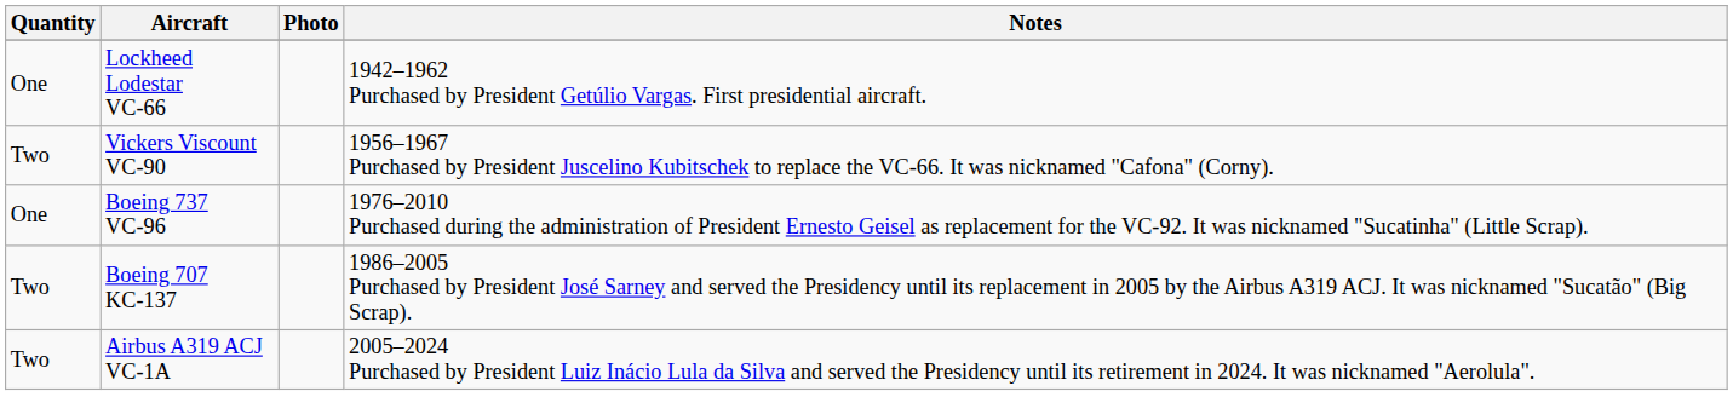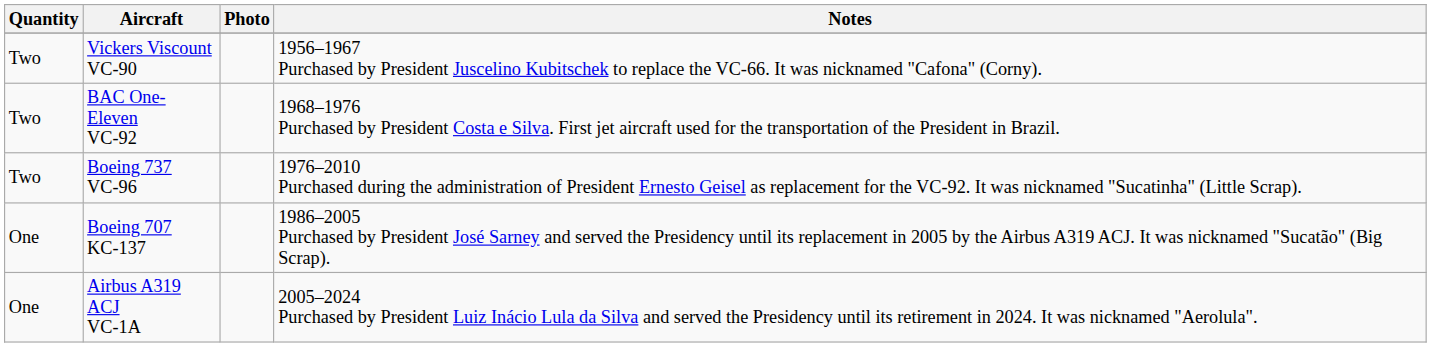 <table class="wikitable sortable">
 <tr valign="middle">
 <th>Quantity</th>
 <th>Aircraft</th>
 <th>Photo</th>
 <th>Notes</th>
 </tr>
 <tr style="font-weight:bold; background-color: #DDDDDD">
 </tr>
 <tr>
-<td>One</td>
-<td><a href='#'>Lockheed Lodestar</a><br>VC-66</td>
-<td></td>
-<td>1942–1962<br>Purchased by President <a href='#'>Getúlio Vargas</a>. First presidential aircraft.</td>
-</tr>
-<tr>
 <td>Two</td>
 <td><a href='#'>Vickers Viscount</a><br>VC-90</td>
 <td></td>
 <td>1956–1967<br>Purchased by President <a href='#'>Juscelino Kubitschek</a> to replace the VC-66. It was nicknamed "Cafona" (Corny).</td>
 </tr>
 <tr>
-<td>One</td>
+<td>Two</td>
+<td><a href='#'>BAC One-Eleven</a><br>VC-92</td>
+<td></td>
+<td>1968–1976<br>Purchased by President <a href='#'>Costa e Silva</a>. First jet aircraft used for the transportation of the President in Brazil.</td>
+</tr>
+<tr>
+<td>Two</td>
 <td><a href='#'>Boeing 737</a><br>VC-96</td>
 <td></td>
 <td>1976–2010<br>Purchased during the administration of President <a href='#'>Ernesto Geisel</a> as replacement for the VC-92. It was nicknamed "Sucatinha" (Little Scrap).</td>
 </tr>
 <tr>
-<td>Two</td>
+<td>One</td>
 <td><a href='#'>Boeing 707</a><br>KC-137</td>
 <td></td>
 <td>1986–2005<br>Purchased by President <a href='#'>José Sarney</a> and served the Presidency until its replacement in 2005 by the Airbus A319 ACJ. It was nicknamed "Sucatão" (Big Scrap).</td>
 </tr>
 <tr>
-<td>Two</td>
+<td>One</td>
 <td><a href='#'>Airbus A319 ACJ</a><br>VC-1A</td>
 <td></td>
 <td>2005–2024<br>Purchased by President <a href='#'>Luiz Inácio Lula da Silva</a> and served the Presidency until its retirement in 2024. It was nicknamed "Aerolula".</td>
 </tr>
 </table>
